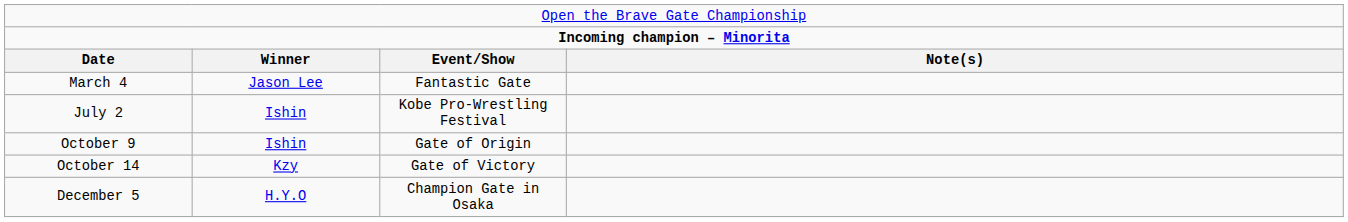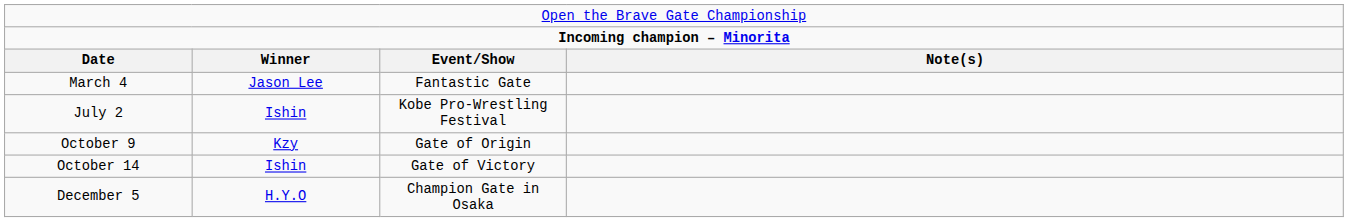 <table class="wikitable" style="text-align:center; width:100%;">
 <tr>
 <td colspan="5" style="text-align: center;"><a href='#'>Open the Brave Gate Championship</a></td>
 </tr>
 <tr>
 <td colspan="5" style="text-align: center;"><strong>Incoming champion – <a href='#'>Minorita</a></strong></td>
 </tr>
 <tr>
 <th width=14%>Date</th>
 <th width=14%>Winner</th>
 <th width=14%>Event/Show</th>
 <th width=58%>Note(s)</th>
 </tr>
 <tr>
 <td>March 4</td>
 <td><a href='#'>Jason Lee</a></td>
 <td>Fantastic Gate<br></td>
 <td></td>
 </tr>
 <tr>
 <td>July 2</td>
 <td><a href='#'>Ishin</a></td>
 <td>Kobe Pro-Wrestling Festival</td>
 <td></td>
 </tr>
 <tr>
 <td>October 9</td>
-<td><a href='#'>Ishin</a></td>
+<td><a href='#'>Kzy</a></td>
 <td>Gate of Origin</td>
 <td></td>
 </tr>
 <tr>
 <td>October 14</td>
-<td><a href='#'>Kzy</a></td>
+<td><a href='#'>Ishin</a></td>
 <td>Gate of Victory<br></td>
 <td></td>
 </tr>
 <tr>
 <td>December 5</td>
 <td><a href='#'>H.Y.O</a></td>
 <td>Champion Gate in Osaka<br></td>
 <td></td>
 </tr>
 </table>
